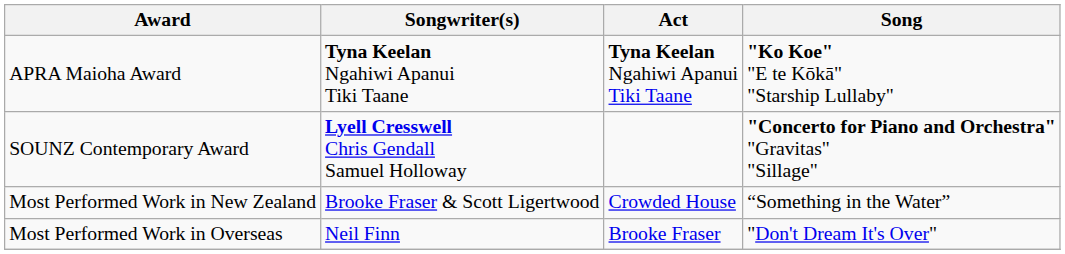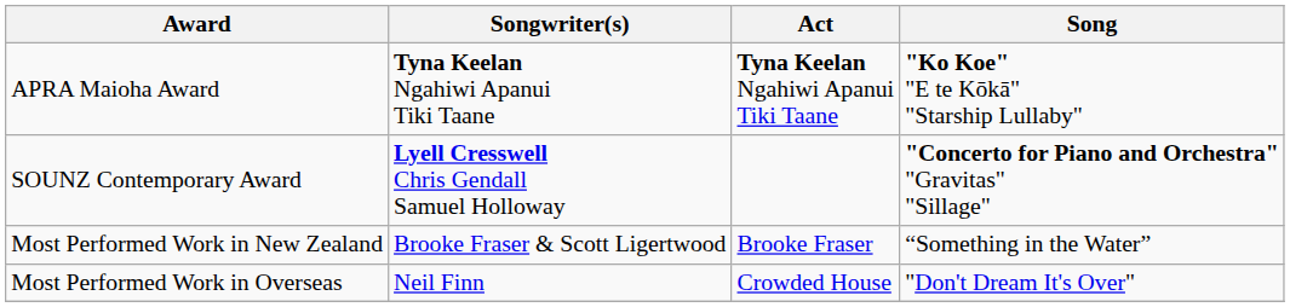 <table class="wikitable">
 <tr>
 <th>Award</th>
 <th>Songwriter(s)</th>
 <th>Act</th>
 <th>Song</th>
 </tr>
 <tr>
 <td>APRA Maioha Award</td>
 <td><strong>Tyna Keelan</strong><br>Ngahiwi Apanui<br>Tiki Taane</td>
 <td><strong>Tyna Keelan</strong><br>Ngahiwi Apanui<br><a href='#'>Tiki Taane</a></td>
 <td><strong>"Ko Koe"</strong><br>"E te Kōkā"<br>"Starship Lullaby"</td>
 </tr>
 <tr>
 <td>SOUNZ Contemporary Award</td>
 <td><strong><a href='#'>Lyell Cresswell</a></strong><br><a href='#'>Chris Gendall</a><br>Samuel Holloway</td>
 <td></td>
 <td><strong>"Concerto for Piano and Orchestra"</strong><br>"Gravitas"<br>"Sillage"</td>
 </tr>
 <tr>
 <td>Most Performed Work in New Zealand</td>
 <td><a href='#'>Brooke Fraser</a> & Scott Ligertwood</td>
-<td><a href='#'>Crowded House</a></td>
+<td><a href='#'>Brooke Fraser</a></td>
 <td>“Something in the Water”</td>
 </tr>
 <tr>
 <td>Most Performed Work in Overseas</td>
 <td><a href='#'>Neil Finn</a></td>
-<td><a href='#'>Brooke Fraser</a></td>
+<td><a href='#'>Crowded House</a></td>
 <td>"<a href='#'>Don't Dream It's Over</a>"</td>
 </tr>
 <tr>
 </tr>
 </table>
